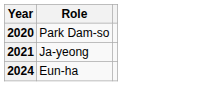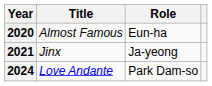 <table class="wikitable plainrowheaders">
 <tr>
 <th scope="col">Year</th>
+<th scope="col">Title</th>
 <th scope="col">Role</th>
 <th scope="col" class="unsortable"></th>
 </tr>
 <tr>
 <th scope="row">2020</th>
-<td>Park Dam-so</td>
+<td><em>Almost Famous</em></td>
+<td>Eun-ha</td>
 <td align="center"></td>
 </tr>
 <tr>
 <th scope="row">2021</th>
+<td><em>Jinx</em></td>
 <td>Ja-yeong</td>
 <td align="center"></td>
 </tr>
 <tr>
 <th scope="row">2024</th>
-<td>Eun-ha</td>
+<td><em><a href='#'>Love Andante</a></em></td>
+<td>Park Dam-so</td>
 <td align="center"></td>
 </tr>
 </table>
